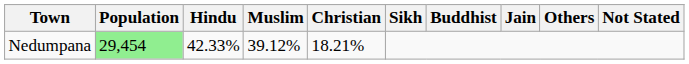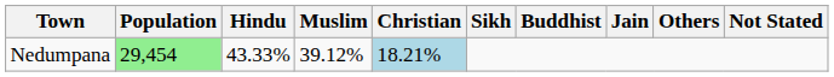 <table class="wikitable">
 <tr>
 <th>Town</th>
 <th>Population</th>
 <th>Hindu</th>
 <th>Muslim</th>
 <th>Christian</th>
 <th>Sikh</th>
 <th>Buddhist</th>
 <th>Jain</th>
 <th>Others</th>
 <th>Not Stated</th>
 </tr>
 <tr>
 <td>Nedumpana</td>
 <td style="background: lightgreen;">29,454</td>
-<td>42.33%</td>
+<td>43.33%</td>
 <td>39.12%</td>
-<td>18.21%</td>
+<td style="background: lightblue;">18.21%</td>
 </tr>
 </table>
